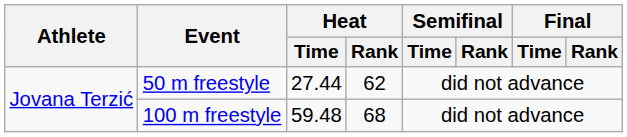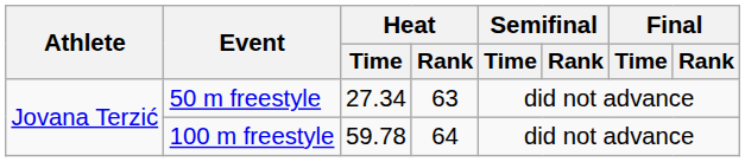 <table class=wikitable style="font-size:90%">
 <tr>
 <th rowspan="2">Athlete</th>
 <th rowspan="2">Event</th>
 <th colspan="2">Heat</th>
 <th colspan="2">Semifinal</th>
 <th colspan="2">Final</th>
 </tr>
 <tr style="font-size:95%">
 <th>Time</th>
 <th>Rank</th>
 <th>Time</th>
 <th>Rank</th>
 <th>Time</th>
 <th>Rank</th>
 </tr>
 <tr align=center>
 <td align=left rowspan=2><a href='#'>Jovana Terzić</a></td>
 <td align=left><a href='#'>50 m freestyle</a></td>
-<td>27.44</td>
-<td>62</td>
+<td>27.34</td>
+<td>63</td>
 <td colspan=4>did not advance</td>
 </tr>
 <tr align=center>
 <td align=left><a href='#'>100 m freestyle</a></td>
-<td>59.48</td>
-<td>68</td>
+<td>59.78</td>
+<td>64</td>
 <td colspan=4>did not advance</td>
 </tr>
 </table>
